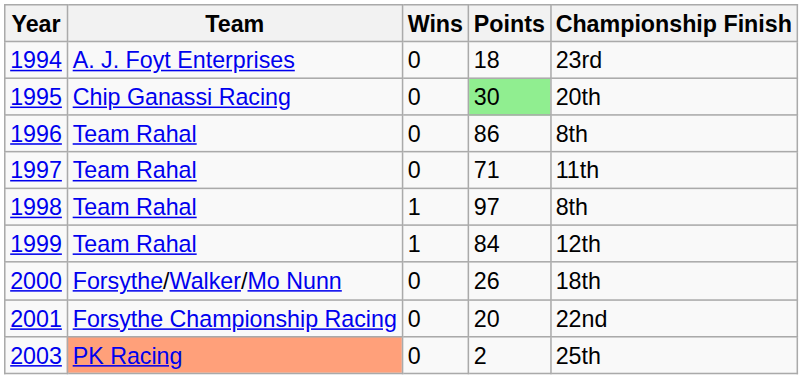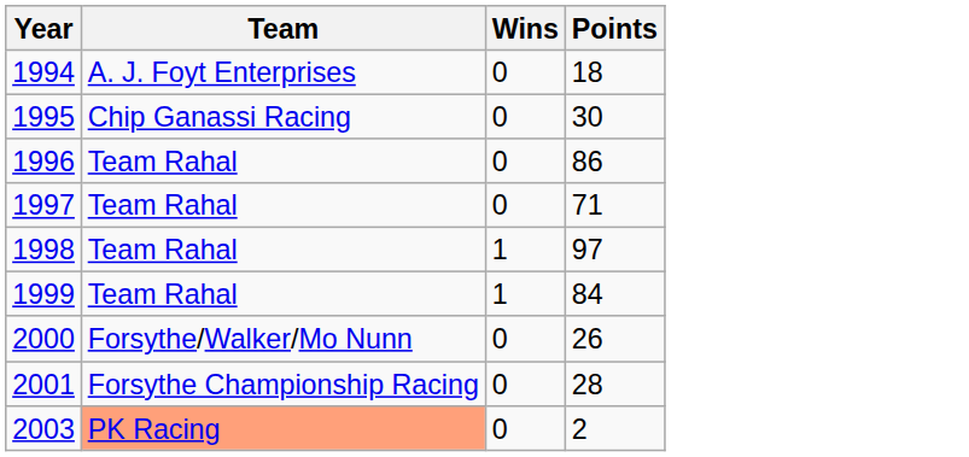 <table class="wikitable" style="font-size: 95%;">
 <tr>
 <th>Year</th>
 <th>Team</th>
 <th>Wins</th>
 <th>Points</th>
-<th>Championship Finish</th>
 </tr>
 <tr>
 <td><a href='#'>1994</a></td>
 <td><a href='#'>A. J. Foyt Enterprises</a></td>
 <td>0</td>
 <td>18</td>
-<td>23rd</td>
 </tr>
 <tr>
 <td><a href='#'>1995</a></td>
 <td><a href='#'>Chip Ganassi Racing</a></td>
 <td>0</td>
-<td style="background: lightgreen;">30</td>
-<td>20th</td>
+<td>30</td>
 </tr>
 <tr>
 <td><a href='#'>1996</a></td>
 <td><a href='#'>Team Rahal</a></td>
 <td>0</td>
 <td>86</td>
-<td>8th</td>
 </tr>
 <tr>
 <td><a href='#'>1997</a></td>
 <td><a href='#'>Team Rahal</a></td>
 <td>0</td>
 <td>71</td>
-<td>11th</td>
 </tr>
 <tr>
 <td><a href='#'>1998</a></td>
 <td><a href='#'>Team Rahal</a></td>
 <td>1</td>
 <td>97</td>
-<td>8th</td>
 </tr>
 <tr>
 <td><a href='#'>1999</a></td>
 <td><a href='#'>Team Rahal</a></td>
 <td>1</td>
 <td>84</td>
-<td>12th</td>
 </tr>
 <tr>
 <td><a href='#'>2000</a></td>
 <td><a href='#'>Forsythe</a>/<a href='#'>Walker</a>/<a href='#'>Mo Nunn</a></td>
 <td>0</td>
 <td>26</td>
-<td>18th</td>
 </tr>
 <tr>
 <td><a href='#'>2001</a></td>
 <td><a href='#'>Forsythe Championship Racing</a></td>
 <td>0</td>
-<td>20</td>
-<td>22nd</td>
+<td>28</td>
 </tr>
 <tr>
 <td><a href='#'>2003</a></td>
 <td style="background: lightsalmon;"><a href='#'>PK Racing</a></td>
 <td>0</td>
 <td>2</td>
-<td>25th</td>
 </tr>
 </table>
